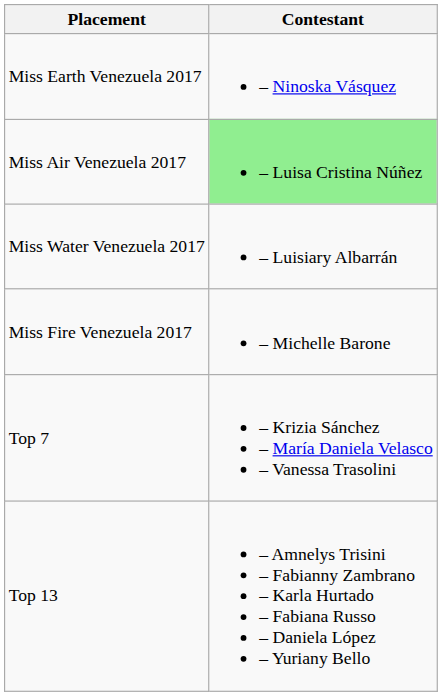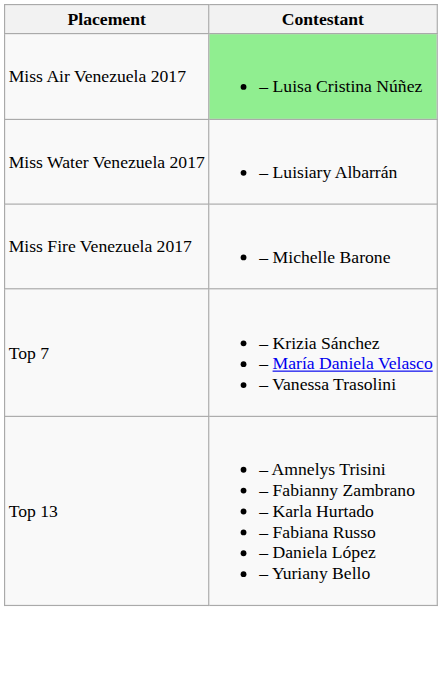 <table class="wikitable sortable" style="font-size: 95%;">
 <tr>
 <th>Placement</th>
 <th>Contestant</th>
-</tr>
-<tr>
-<td>Miss Earth Venezuela 2017</td>
-<td><br><ul><li> – <a href='#'>Ninoska Vásquez</a></li></ul></td>
 </tr>
 <tr>
 <td>Miss Air Venezuela 2017</td>
 <td style="background: lightgreen;"><br><ul><li> – Luisa Cristina Núñez</li></ul></td>
 </tr>
 <tr>
 <td>Miss Water Venezuela 2017</td>
 <td><br><ul><li> – Luisiary Albarrán</li></ul></td>
 </tr>
 <tr>
 <td>Miss Fire Venezuela 2017</td>
 <td><br><ul><li> – Michelle Barone</li></ul></td>
 </tr>
 <tr>
 <td>Top 7</td>
 <td><br><ul><li> – Krizia Sánchez</li><li> – <a href='#'>María Daniela Velasco</a></li><li> – Vanessa Trasolini</li></ul></td>
 </tr>
 <tr>
 <td>Top 13</td>
 <td><br><ul><li> – Amnelys Trisini</li><li> – Fabianny Zambrano</li><li> – Karla Hurtado</li><li> – Fabiana Russo</li><li> – Daniela López</li><li> – Yuriany Bello</li></ul></td>
 </tr>
 </table>
